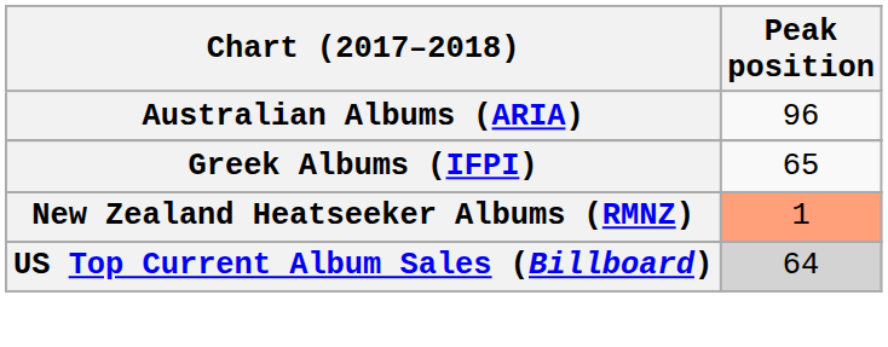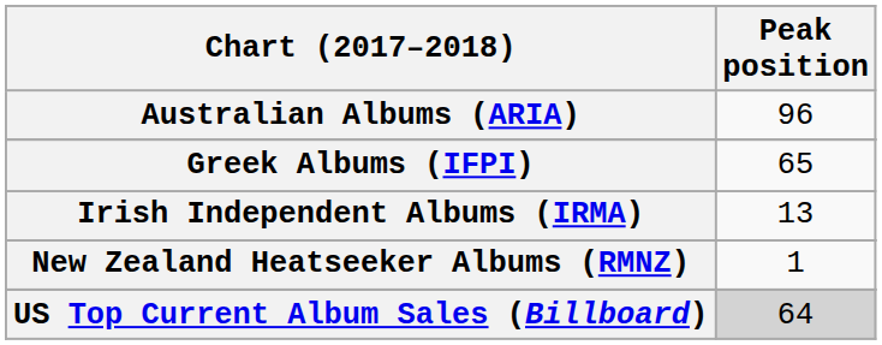 <table class="wikitable sortable plainrowheaders" style="text-align:center">
 <tr>
 <th scope="col">Chart (2017–2018)</th>
 <th scope="col">Peak<br>position</th>
 </tr>
 <tr>
 <th scope="row">Australian Albums (<a href='#'>ARIA</a>)</th>
 <td>96</td>
 </tr>
 <tr>
 </tr>
 <tr>
 </tr>
 <tr>
 </tr>
 <tr>
 </tr>
 <tr>
 </tr>
 <tr>
 </tr>
 <tr>
 </tr>
 <tr>
 <th scope="row">Greek Albums (<a href='#'>IFPI</a>)</th>
 <td>65</td>
 </tr>
 <tr>
+<th scope="row">Irish Independent Albums (<a href='#'>IRMA</a>)</th>
+<td>13</td>
+</tr>
+<tr>
 </tr>
 <tr>
 <th scope="row">New Zealand Heatseeker Albums (<a href='#'>RMNZ</a>)</th>
-<td style="background: lightsalmon;">1</td>
+<td>1</td>
 </tr>
 <tr>
 </tr>
 <tr>
 </tr>
 <tr>
 </tr>
 <tr>
 </tr>
 <tr>
 </tr>
 <tr>
 </tr>
 <tr>
 </tr>
 <tr>
 </tr>
 <tr>
 <th scope="row">US <a href='#'>Top Current Album Sales</a> (<em><a href='#'>Billboard</a></em>)</th>
 <td style="background: lightgrey;">64</td>
 </tr>
 </table>
